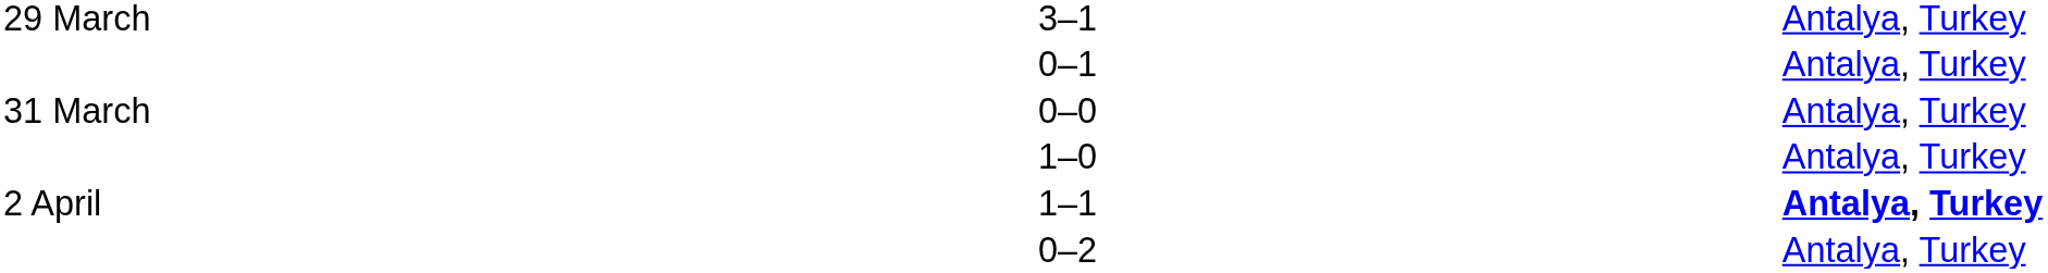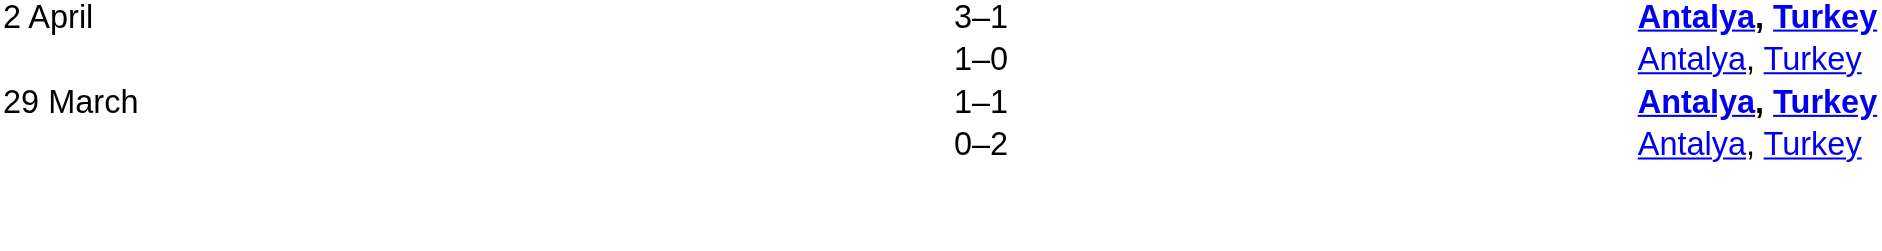 <table cellspacing=1 width=85%>
 <tr>
 <th width=15%></th>
 <th width=25%></th>
 <th width=10%></th>
 <th width=25%></th>
 <th width=25%></th>
 </tr>
 <tr>
-<td>29 March</td>
+<td>2 April</td>
 <td align=right></td>
 <td align=center>3–1</td>
 <td></td>
-<td><a href='#'>Antalya</a>, <a href='#'>Turkey</a></td>
-</tr>
-<tr>
-<td></td>
-<td align=right></td>
-<td align=center>0–1</td>
-<td></td>
-<td><a href='#'>Antalya</a>, <a href='#'>Turkey</a></td>
-</tr>
-<tr>
-<td>31 March</td>
-<td align=right></td>
-<td align=center>0–0</td>
-<td></td>
-<td><a href='#'>Antalya</a>, <a href='#'>Turkey</a></td>
+<td><strong><a href='#'>Antalya</a>, <a href='#'>Turkey</a></strong></td>
 </tr>
 <tr>
 <td></td>
 <td align=right></td>
 <td align=center>1–0</td>
 <td></td>
 <td><a href='#'>Antalya</a>, <a href='#'>Turkey</a></td>
 </tr>
 <tr>
-<td>2 April</td>
+<td>29 March</td>
 <td align=right></td>
 <td align=center>1–1</td>
 <td></td>
 <td><strong><a href='#'>Antalya</a>, <a href='#'>Turkey</a></strong></td>
 </tr>
 <tr>
 <td></td>
 <td align=right></td>
 <td align=center>0–2</td>
 <td></td>
 <td><a href='#'>Antalya</a>, <a href='#'>Turkey</a></td>
 </tr>
 </table>
